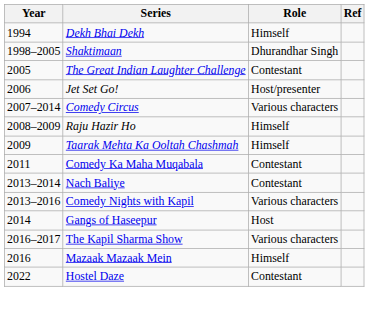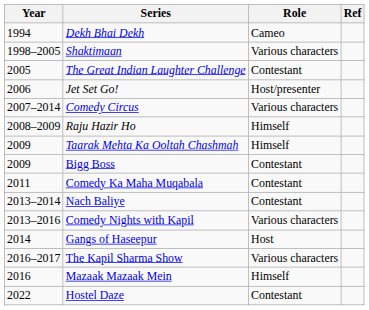 <table class="wikitable sortable">
 <tr>
 <th>Year</th>
 <th>Series</th>
 <th>Role</th>
 <th>Ref</th>
 </tr>
 <tr>
 <td>1994</td>
 <td><em><a href='#'>Dekh Bhai Dekh</a></em></td>
-<td>Himself</td>
+<td>Cameo</td>
 <td></td>
 </tr>
 <tr>
 <td>1998–2005</td>
 <td><em><a href='#'>Shaktimaan</a></em></td>
-<td>Dhurandhar Singh</td>
+<td>Various characters</td>
 <td></td>
 </tr>
 <tr>
 <td>2005</td>
 <td><em><a href='#'>The Great Indian Laughter Challenge</a></em></td>
 <td>Contestant</td>
 <td></td>
 </tr>
 <tr>
 <td>2006</td>
 <td><em>Jet Set Go!</em></td>
 <td>Host/presenter</td>
 <td></td>
 </tr>
 <tr>
 <td>2007–2014</td>
 <td><em><a href='#'>Comedy Circus</a></em></td>
 <td>Various characters</td>
 <td></td>
 </tr>
 <tr>
 <td>2008–2009</td>
 <td><em>Raju Hazir Ho</em></td>
 <td>Himself</td>
 <td></td>
 </tr>
 <tr>
 <td>2009</td>
 <td><em><a href='#'>Taarak Mehta Ka Ooltah Chashmah</a></td>
 <td>Himself</td>
+<td></td>
+</tr>
+<tr>
+<td>2009</td>
+<td></em><a href='#'>Bigg Boss</a><em></td>
+<td>Contestant</td>
 <td></td>
 </tr>
 <tr>
 <td>2011</td>
 <td></em><a href='#'>Comedy Ka Maha Muqabala</a><em></td>
 <td>Contestant</td>
 <td></td>
 </tr>
 <tr>
 <td>2013–2014</td>
 <td></em><a href='#'>Nach Baliye</a><em></td>
 <td>Contestant</td>
 <td></td>
 </tr>
 <tr>
 <td>2013–2016</td>
 <td></em><a href='#'>Comedy Nights with Kapil</a><em></td>
 <td>Various characters</td>
 <td></td>
 </tr>
 <tr>
 <td>2014</td>
 <td></em><a href='#'>Gangs of Haseepur</a><em></td>
 <td>Host</td>
 <td></td>
 </tr>
 <tr>
 <td>2016–2017</td>
 <td></em><a href='#'>The Kapil Sharma Show</a><em></td>
 <td>Various characters</td>
 <td></td>
 </tr>
 <tr>
 <td>2016</td>
 <td></em><a href='#'>Mazaak Mazaak Mein</a><em></td>
 <td>Himself</td>
 <td></td>
 </tr>
 <tr>
 <td>2022</td>
 <td></em><a href='#'>Hostel Daze</a><em></td>
 <td>Contestant</td>
 <td></td>
 </tr>
 </table>
